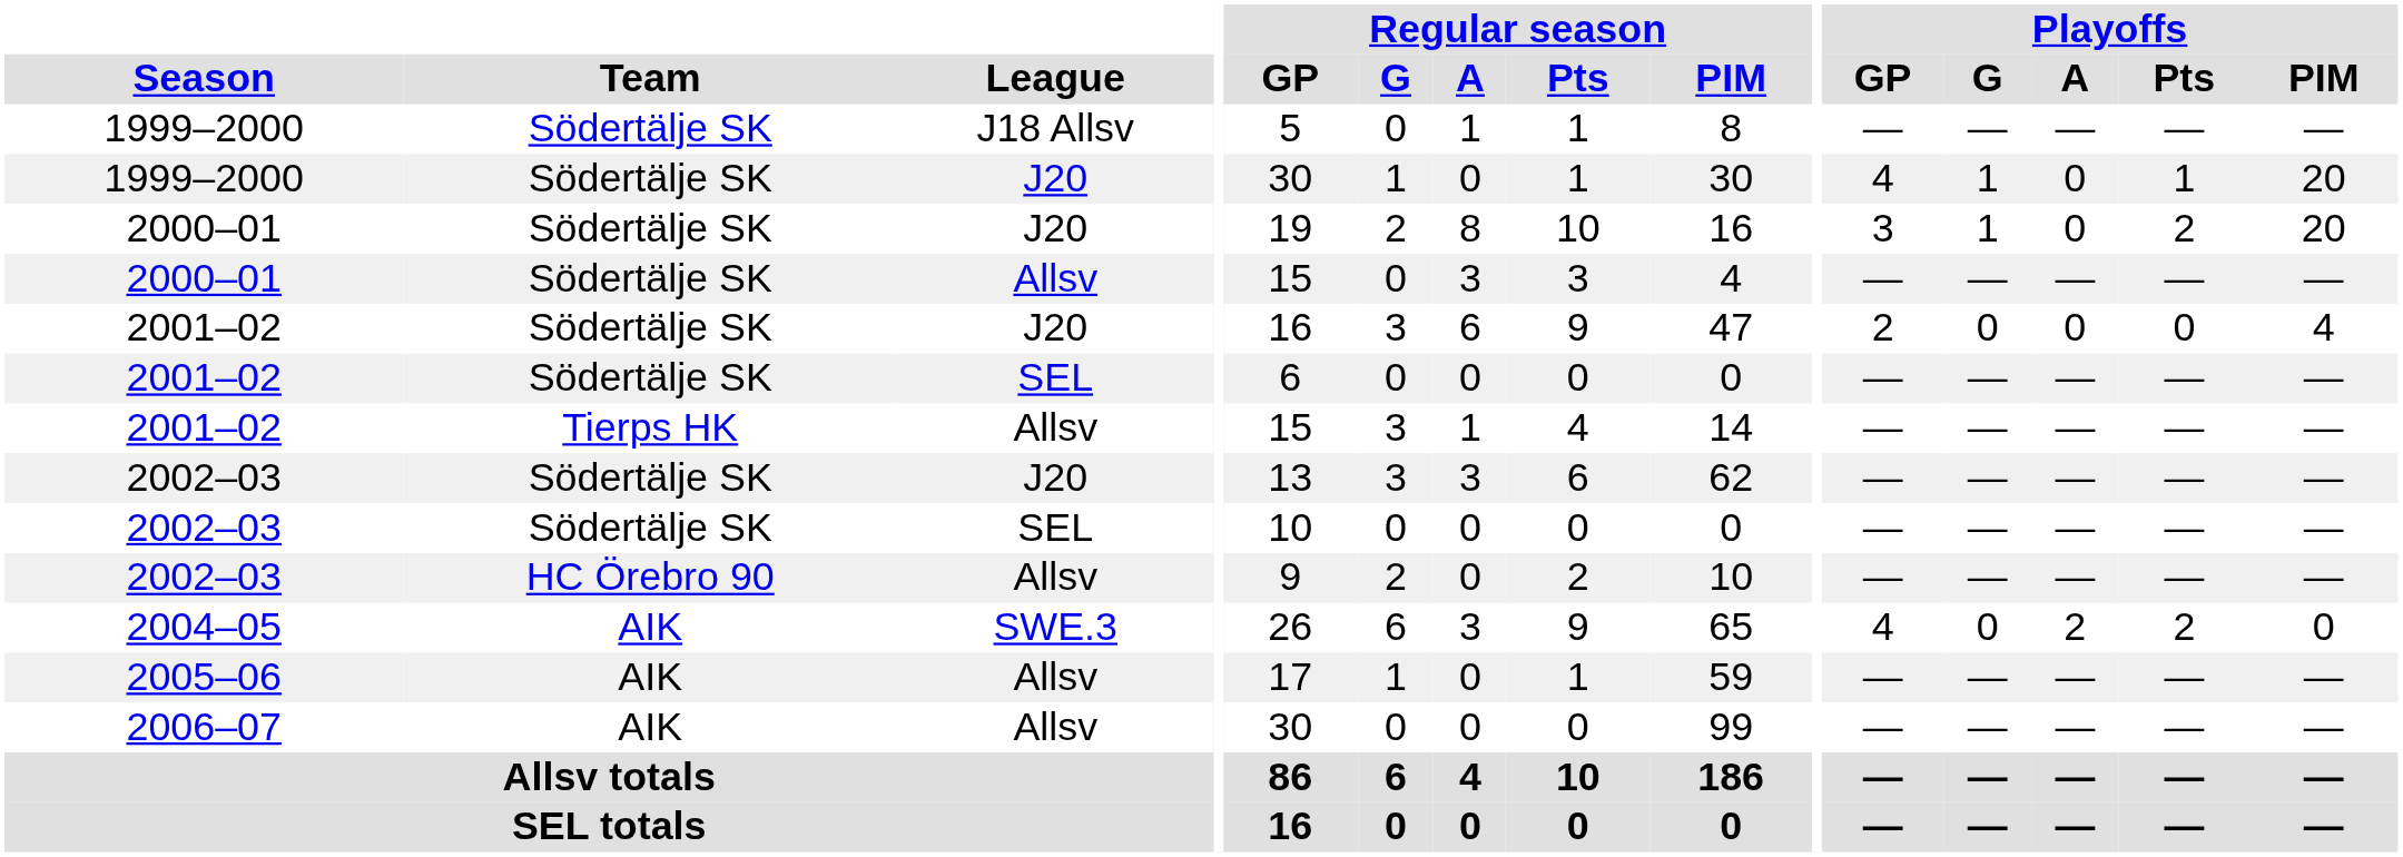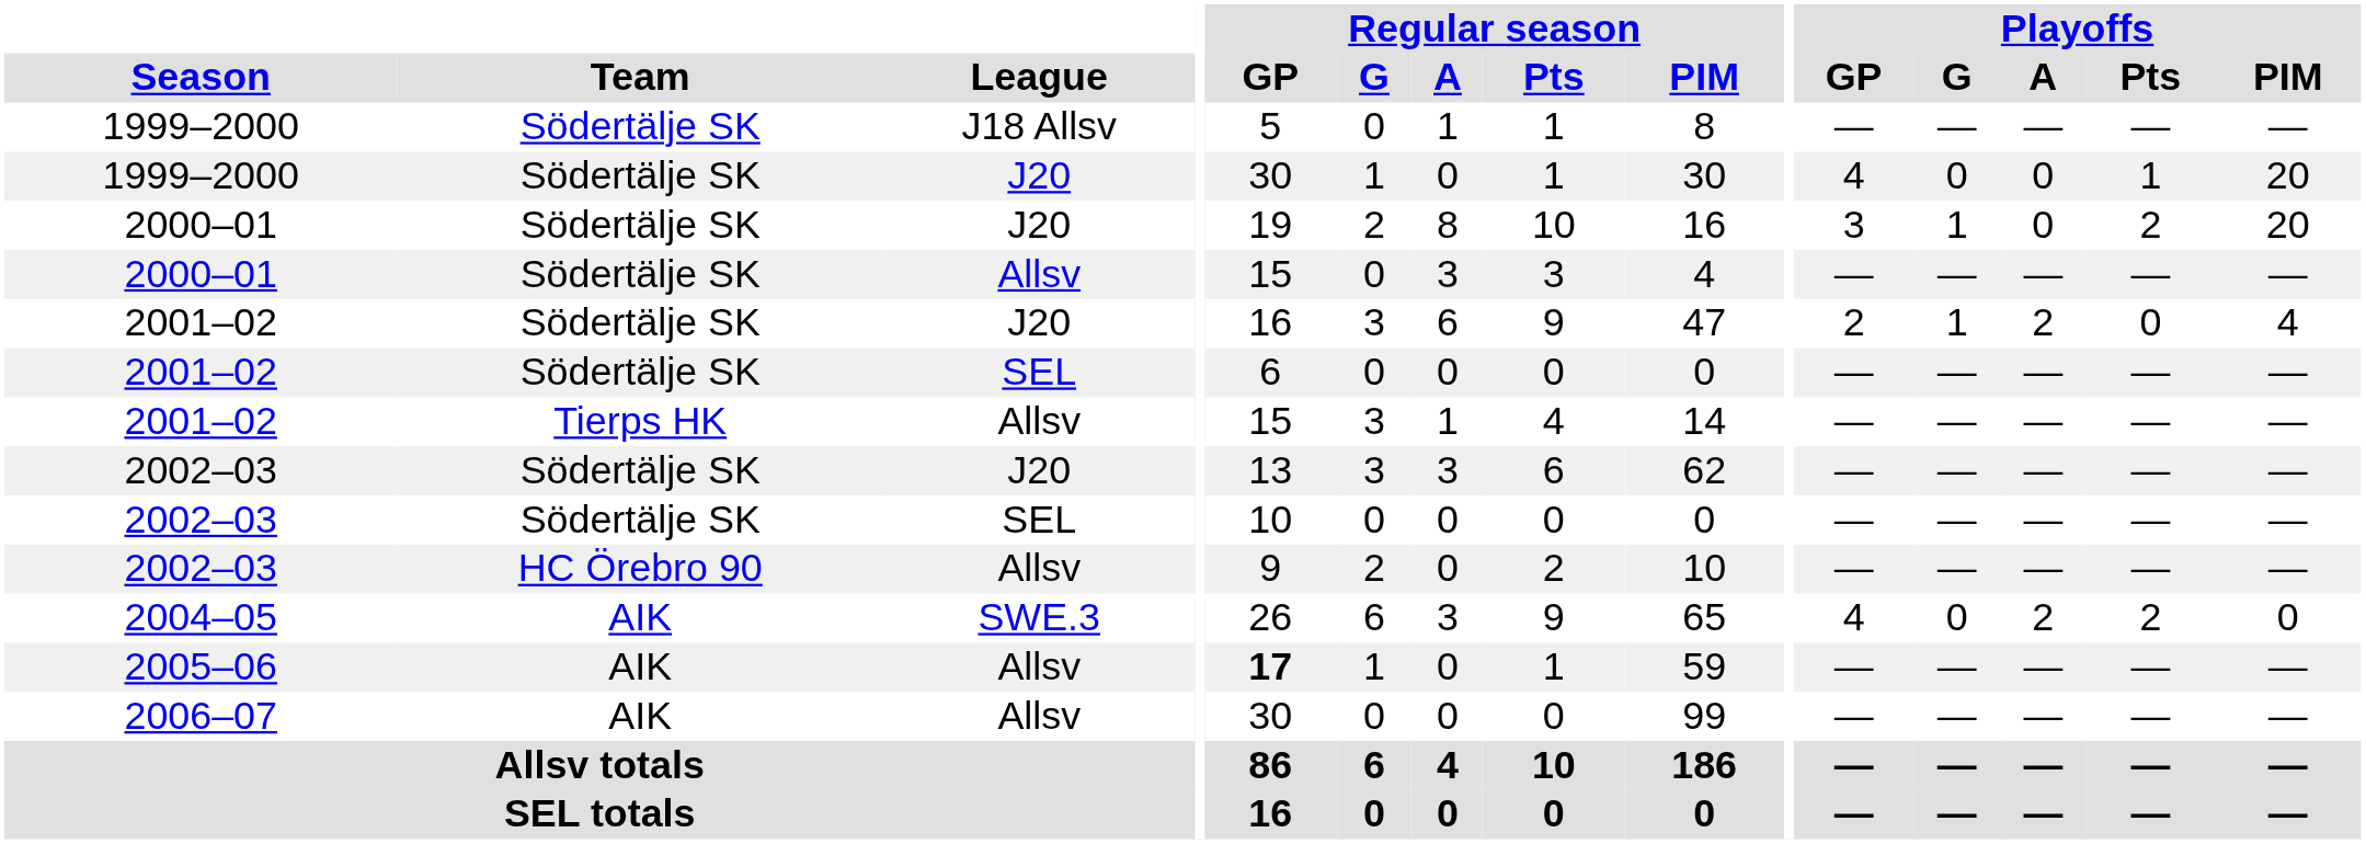 <table border="0" cellpadding="1" cellspacing="0" style="text-align:center; width:60em">
 <tr bgcolor="#e0e0e0">
 <th colspan="3" bgcolor="#ffffff"></th>
 <th rowspan="99" bgcolor="#ffffff"></th>
 <th colspan="5"><a href='#'>Regular season</a></th>
 <th rowspan="99" bgcolor="#ffffff"></th>
 <th colspan="5"><a href='#'>Playoffs</a></th>
 </tr>
 <tr bgcolor="#e0e0e0">
 <th><a href='#'>Season</a></th>
 <th>Team</th>
 <th>League</th>
 <th>GP</th>
 <th><a href='#'>G</a></th>
 <th><a href='#'>A</a></th>
 <th><a href='#'>Pts</a></th>
 <th><a href='#'>PIM</a></th>
 <th>GP</th>
 <th>G</th>
 <th>A</th>
 <th>Pts</th>
 <th>PIM</th>
 </tr>
 <tr>
 <td>1999–2000</td>
 <td><a href='#'>Södertälje SK</a></td>
 <td>J18 Allsv</td>
 <td>5</td>
 <td>0</td>
 <td>1</td>
 <td>1</td>
 <td>8</td>
 <td>—</td>
 <td>—</td>
 <td>—</td>
 <td>—</td>
 <td>—</td>
 </tr>
 <tr bgcolor="#f0f0f0">
 <td>1999–2000</td>
 <td>Södertälje SK</td>
 <td><a href='#'>J20</a></td>
 <td>30</td>
 <td>1</td>
 <td>0</td>
 <td>1</td>
 <td>30</td>
 <td>4</td>
-<td>1</td>
+<td>0</td>
 <td>0</td>
 <td>1</td>
 <td>20</td>
 </tr>
 <tr>
 <td>2000–01</td>
 <td>Södertälje SK</td>
 <td>J20</td>
 <td>19</td>
 <td>2</td>
 <td>8</td>
 <td>10</td>
 <td>16</td>
 <td>3</td>
 <td>1</td>
 <td>0</td>
 <td>2</td>
 <td>20</td>
 </tr>
 <tr bgcolor="#f0f0f0">
 <td><a href='#'>2000–01</a></td>
 <td>Södertälje SK</td>
 <td><a href='#'>Allsv</a></td>
 <td>15</td>
 <td>0</td>
 <td>3</td>
 <td>3</td>
 <td>4</td>
 <td>—</td>
 <td>—</td>
 <td>—</td>
 <td>—</td>
 <td>—</td>
 </tr>
 <tr>
 <td>2001–02</td>
 <td>Södertälje SK</td>
 <td>J20</td>
 <td>16</td>
 <td>3</td>
 <td>6</td>
 <td>9</td>
 <td>47</td>
 <td>2</td>
-<td>0</td>
-<td>0</td>
+<td>1</td>
+<td>2</td>
 <td>0</td>
 <td>4</td>
 </tr>
 <tr bgcolor="#f0f0f0">
 <td><a href='#'>2001–02</a></td>
 <td>Södertälje SK</td>
 <td><a href='#'>SEL</a></td>
 <td>6</td>
 <td>0</td>
 <td>0</td>
 <td>0</td>
 <td>0</td>
 <td>—</td>
 <td>—</td>
 <td>—</td>
 <td>—</td>
 <td>—</td>
 </tr>
 <tr>
 <td><a href='#'>2001–02</a></td>
 <td><a href='#'>Tierps HK</a></td>
 <td>Allsv</td>
 <td>15</td>
 <td>3</td>
 <td>1</td>
 <td>4</td>
 <td>14</td>
 <td>—</td>
 <td>—</td>
 <td>—</td>
 <td>—</td>
 <td>—</td>
 </tr>
 <tr bgcolor="#f0f0f0">
 <td>2002–03</td>
 <td>Södertälje SK</td>
 <td>J20</td>
 <td>13</td>
 <td>3</td>
 <td>3</td>
 <td>6</td>
 <td>62</td>
 <td>—</td>
 <td>—</td>
 <td>—</td>
 <td>—</td>
 <td>—</td>
 </tr>
 <tr>
 <td><a href='#'>2002–03</a></td>
 <td>Södertälje SK</td>
 <td>SEL</td>
 <td>10</td>
 <td>0</td>
 <td>0</td>
 <td>0</td>
 <td>0</td>
 <td>—</td>
 <td>—</td>
 <td>—</td>
 <td>—</td>
 <td>—</td>
 </tr>
 <tr bgcolor="#f0f0f0">
 <td><a href='#'>2002–03</a></td>
 <td><a href='#'>HC Örebro 90</a></td>
 <td>Allsv</td>
 <td>9</td>
 <td>2</td>
 <td>0</td>
 <td>2</td>
 <td>10</td>
 <td>—</td>
 <td>—</td>
 <td>—</td>
 <td>—</td>
 <td>—</td>
 </tr>
 <tr>
 <td><a href='#'>2004–05</a></td>
 <td><a href='#'>AIK</a></td>
 <td><a href='#'>SWE.3</a></td>
 <td>26</td>
 <td>6</td>
 <td>3</td>
 <td>9</td>
 <td>65</td>
 <td>4</td>
 <td>0</td>
 <td>2</td>
 <td>2</td>
 <td>0</td>
 </tr>
 <tr bgcolor="#f0f0f0">
 <td><a href='#'>2005–06</a></td>
 <td>AIK</td>
 <td>Allsv</td>
-<td>17</td>
+<td><strong>17</strong></td>
 <td>1</td>
 <td>0</td>
 <td>1</td>
 <td>59</td>
 <td>—</td>
 <td>—</td>
 <td>—</td>
 <td>—</td>
 <td>—</td>
 </tr>
 <tr>
 <td><a href='#'>2006–07</a></td>
 <td>AIK</td>
 <td>Allsv</td>
 <td>30</td>
 <td>0</td>
 <td>0</td>
 <td>0</td>
 <td>99</td>
 <td>—</td>
 <td>—</td>
 <td>—</td>
 <td>—</td>
 <td>—</td>
 </tr>
 <tr bgcolor="#e0e0e0">
 <th colspan="3">Allsv totals</th>
 <th>86</th>
 <th>6</th>
 <th>4</th>
 <th>10</th>
 <th>186</th>
 <th>—</th>
 <th>—</th>
 <th>—</th>
 <th>—</th>
 <th>—</th>
 </tr>
 <tr bgcolor="#e0e0e0">
 <th colspan="3">SEL totals</th>
 <th>16</th>
 <th>0</th>
 <th>0</th>
 <th>0</th>
 <th>0</th>
 <th>—</th>
 <th>—</th>
 <th>—</th>
 <th>—</th>
 <th>—</th>
 </tr>
 </table>
